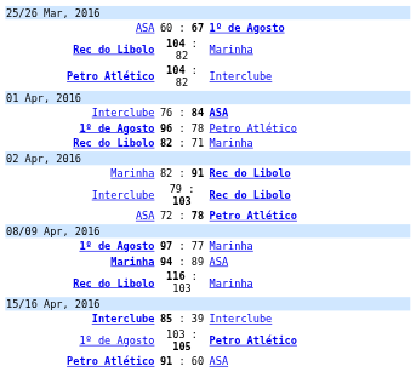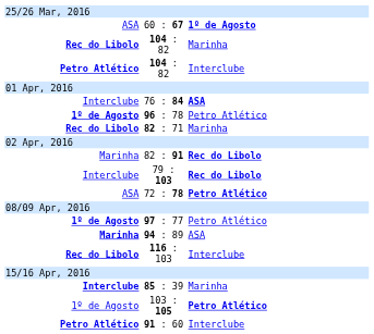 <table style="text-align:center" width=510>
 <tr>
 <th width=30%></th>
 <th width=10%></th>
 <th width=30%></th>
 <th width=10%></th>
 </tr>
 <tr align="left" bgcolor=#D0E7FF>
 <td colspan=4>25/26 Mar, 2016</td>
 </tr>
 <tr>
 <td align="right"><a href='#'>ASA</a></td>
 <td>60 : <strong>67</strong></td>
 <td align=left><strong><a href='#'>1º de Agosto</a></strong></td>
 </tr>
 <tr>
 <td align="right"><strong><a href='#'>Rec do Libolo</a></strong></td>
 <td><strong>104</strong> : 82</td>
 <td align=left><a href='#'>Marinha</a></td>
 </tr>
 <tr>
 <td align="right"><strong><a href='#'>Petro Atlético</a></strong></td>
 <td><strong>104</strong> : 82</td>
 <td align=left><a href='#'>Interclube</a></td>
 </tr>
 <tr align="left" bgcolor=#D0E7FF>
 <td colspan=4>01 Apr, 2016</td>
 </tr>
 <tr>
 <td align="right"><a href='#'>Interclube</a></td>
 <td>76 : <strong>84</strong></td>
 <td align=left><strong><a href='#'>ASA</a></strong></td>
 </tr>
 <tr>
 <td align="right"><strong><a href='#'>1º de Agosto</a></strong></td>
 <td><strong>96</strong> : 78</td>
 <td align=left><a href='#'>Petro Atlético</a></td>
 </tr>
 <tr>
 <td align="right"><strong><a href='#'>Rec do Libolo</a></strong></td>
 <td><strong>82</strong> : 71</td>
 <td align=left><a href='#'>Marinha</a></td>
 </tr>
 <tr align="left" bgcolor=#D0E7FF>
 <td colspan=4>02 Apr, 2016</td>
 </tr>
 <tr>
 <td align="right"><a href='#'>Marinha</a></td>
 <td>82 : <strong>91</strong></td>
 <td align=left><strong><a href='#'>Rec do Libolo</a></strong></td>
 </tr>
 <tr>
 <td align="right"><a href='#'>Interclube</a></td>
 <td>79 : <strong>103</strong></td>
 <td align=left><strong><a href='#'>Rec do Libolo</a></strong></td>
 </tr>
 <tr>
 <td align="right"><a href='#'>ASA</a></td>
 <td>72 : <strong>78</strong></td>
 <td align=left><strong><a href='#'>Petro Atlético</a></strong></td>
 </tr>
 <tr align="left" bgcolor=#D0E7FF>
 <td colspan=4>08/09 Apr, 2016</td>
 </tr>
 <tr>
 <td align="right"><strong><a href='#'>1º de Agosto</a></strong></td>
 <td><strong>97</strong> : 77</td>
-<td align=left><a href='#'>Marinha</a></td>
+<td align=left><a href='#'>Petro Atlético</a></td>
 </tr>
 <tr>
 <td align="right"><strong><a href='#'>Marinha</a></strong></td>
 <td><strong>94</strong> : 89</td>
 <td align=left><a href='#'>ASA</a></td>
 </tr>
 <tr>
 <td align="right"><strong><a href='#'>Rec do Libolo</a></strong></td>
 <td><strong>116</strong> : 103</td>
-<td align=left><a href='#'>Marinha</a></td>
+<td align=left><a href='#'>Interclube</a></td>
 </tr>
 <tr align="left" bgcolor=#D0E7FF>
 <td colspan=4>15/16 Apr, 2016</td>
 </tr>
 <tr>
 <td align="right"><strong><a href='#'>Interclube</a></strong></td>
 <td><strong>85</strong> : 39</td>
-<td align=left><a href='#'>Interclube</a></td>
+<td align=left><a href='#'>Marinha</a></td>
 </tr>
 <tr>
 <td align="right"><a href='#'>1º de Agosto</a></td>
 <td>103 : <strong>105</strong></td>
 <td align=left><strong><a href='#'>Petro Atlético</a></strong></td>
 </tr>
 <tr>
 <td align="right"><strong><a href='#'>Petro Atlético</a></strong></td>
 <td><strong>91</strong> : 60</td>
-<td align=left><a href='#'>ASA</a></td>
+<td align=left><a href='#'>Interclube</a></td>
 </tr>
 </table>
